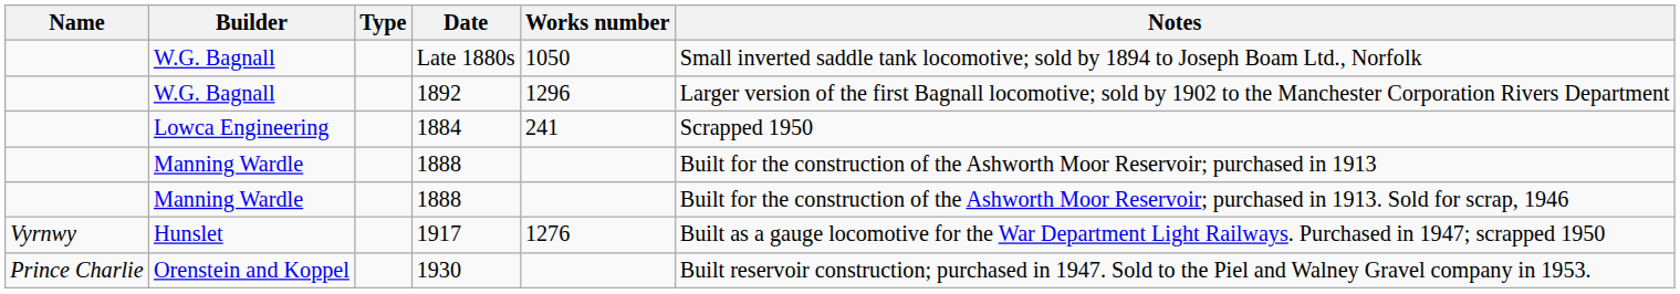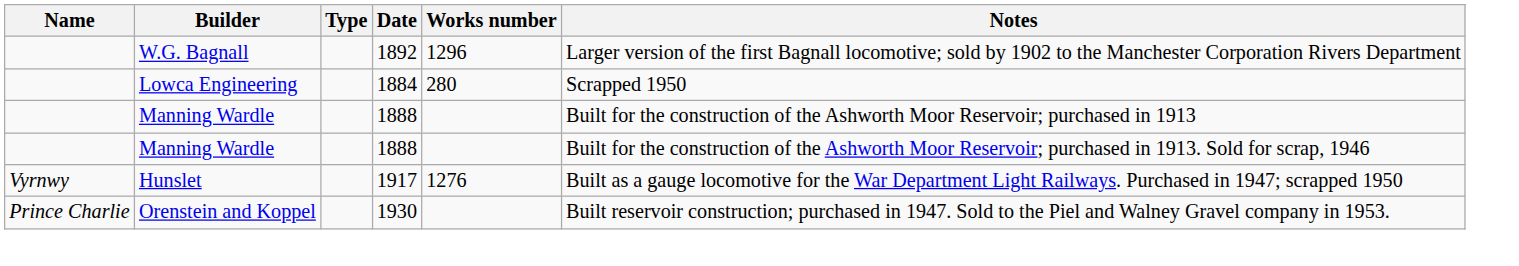 <table class="wikitable">
 <tr>
 <th>Name</th>
 <th>Builder</th>
 <th>Type</th>
 <th>Date</th>
 <th>Works number</th>
 <th>Notes</th>
-</tr>
-<tr>
-<td></td>
-<td><a href='#'>W.G. Bagnall</a></td>
-<td></td>
-<td>Late 1880s</td>
-<td>1050</td>
-<td>Small inverted saddle tank locomotive; sold by 1894 to Joseph Boam Ltd., Norfolk</td>
 </tr>
 <tr>
 <td></td>
 <td><a href='#'>W.G. Bagnall</a></td>
 <td></td>
 <td>1892</td>
 <td>1296</td>
 <td>Larger version of the first Bagnall locomotive; sold by 1902 to the Manchester Corporation Rivers Department</td>
 </tr>
 <tr>
 <td></td>
 <td><a href='#'>Lowca Engineering</a></td>
 <td></td>
 <td>1884</td>
-<td>241</td>
+<td>280</td>
 <td>Scrapped 1950</td>
 </tr>
 <tr>
 <td></td>
 <td><a href='#'>Manning Wardle</a></td>
 <td></td>
 <td>1888</td>
 <td></td>
 <td>Built for the construction of the Ashworth Moor Reservoir; purchased in 1913</td>
 </tr>
 <tr>
 <td></td>
 <td><a href='#'>Manning Wardle</a></td>
 <td></td>
 <td>1888</td>
 <td></td>
 <td>Built for the construction of the <a href='#'>Ashworth Moor Reservoir</a>; purchased in 1913. Sold for scrap, 1946</td>
 </tr>
 <tr>
 <td><em>Vyrnwy</em></td>
 <td><a href='#'>Hunslet</a></td>
 <td></td>
 <td>1917</td>
 <td>1276</td>
 <td>Built as a  gauge locomotive for the <a href='#'>War Department Light Railways</a>. Purchased in 1947; scrapped 1950</td>
 </tr>
 <tr>
 <td><em>Prince Charlie</em></td>
 <td><a href='#'>Orenstein and Koppel</a></td>
 <td></td>
 <td>1930</td>
 <td></td>
 <td>Built reservoir construction; purchased in 1947. Sold to the Piel and Walney Gravel company in 1953.</td>
 </tr>
 </table>
